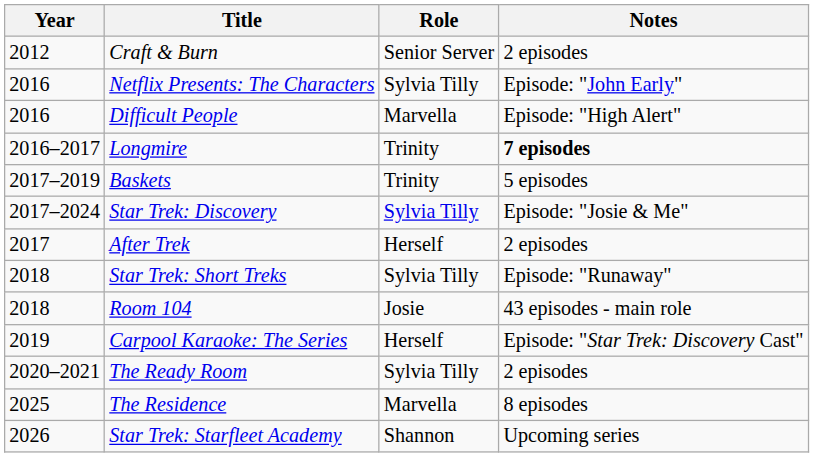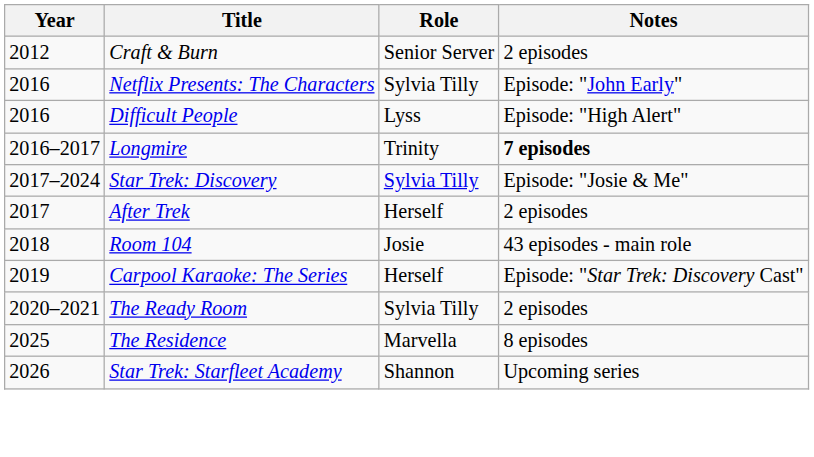 <table class="wikitable sortable">
 <tr>
 <th>Year</th>
 <th>Title</th>
 <th>Role</th>
 <th class="unsortable">Notes</th>
 </tr>
 <tr>
 <td>2012</td>
 <td><em>Craft & Burn</em></td>
 <td>Senior Server</td>
 <td>2 episodes</td>
 </tr>
 <tr>
 <td>2016</td>
 <td><em><a href='#'>Netflix Presents: The Characters</a></em></td>
 <td>Sylvia Tilly</td>
 <td>Episode: "<a href='#'>John Early</a>"</td>
 </tr>
 <tr>
 <td>2016</td>
 <td><em><a href='#'>Difficult People</a></em></td>
-<td>Marvella</td>
+<td>Lyss</td>
 <td>Episode: "High Alert"</td>
 </tr>
 <tr>
 <td>2016–2017</td>
 <td><em><a href='#'>Longmire</a></em></td>
 <td>Trinity</td>
 <td><strong>7 episodes</strong></td>
-</tr>
-<tr>
-<td>2017–2019</td>
-<td><em><a href='#'>Baskets</a></em></td>
-<td>Trinity</td>
-<td>5 episodes</td>
 </tr>
 <tr>
 <td>2017–2024</td>
 <td><em><a href='#'>Star Trek: Discovery</a></em></td>
 <td><a href='#'>Sylvia Tilly</a></td>
 <td>Episode: "Josie & Me"</td>
 </tr>
 <tr>
 <td>2017</td>
 <td><em><a href='#'>After Trek</a></em></td>
 <td>Herself</td>
 <td>2 episodes</td>
-</tr>
-<tr>
-<td>2018</td>
-<td><em><a href='#'>Star Trek: Short Treks</a></em></td>
-<td>Sylvia Tilly</td>
-<td>Episode: "Runaway"</td>
 </tr>
 <tr>
 <td>2018</td>
 <td><em><a href='#'>Room 104</a></em></td>
 <td>Josie</td>
 <td>43 episodes - main role</td>
 </tr>
 <tr>
 <td>2019</td>
 <td><em><a href='#'>Carpool Karaoke: The Series</a></em></td>
 <td>Herself</td>
 <td>Episode: "<em>Star Trek: Discovery</em> Cast"</td>
 </tr>
 <tr>
 <td>2020–2021</td>
 <td><em><a href='#'>The Ready Room</a></em></td>
 <td>Sylvia Tilly</td>
 <td>2 episodes</td>
 </tr>
 <tr>
 <td>2025</td>
 <td><em><a href='#'>The Residence</a></em></td>
 <td>Marvella</td>
 <td>8 episodes</td>
 </tr>
 <tr>
 <td>2026</td>
 <td><a href='#'><em>Star Trek: Starfleet Academy</em></a></td>
 <td>Shannon</td>
 <td>Upcoming series</td>
 </tr>
 </table>
